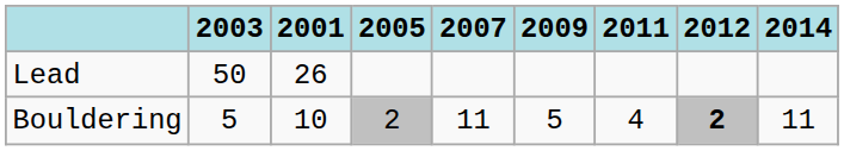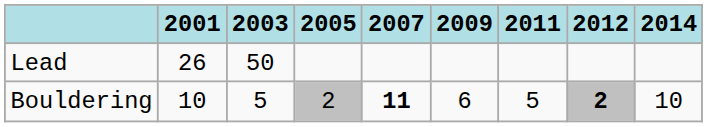 <table class="wikitable" style="text-align: center">
 <tr>
 <th style="background: #b0e0e6"></th>
+<th style="background: #b0e0e6">2001</th>
 <th style="background: #b0e0e6">2003</th>
-<th style="background: #b0e0e6">2001</th>
 <th style="background: #b0e0e6">2005</th>
 <th style="background: #b0e0e6">2007</th>
 <th style="background: #b0e0e6">2009</th>
 <th style="background: #b0e0e6">2011</th>
 <th style="background: #b0e0e6">2012</th>
 <th style="background: #b0e0e6">2014</th>
 </tr>
 <tr>
 <td align="left">Lead</td>
+<td>26</td>
 <td>50</td>
-<td>26</td>
 <td></td>
 <td></td>
 <td></td>
 <td></td>
 <td></td>
 <td></td>
 </tr>
 <tr>
 <td align="left">Bouldering</td>
+<td>10</td>
 <td>5</td>
+<td style="background: silver">2</td>
+<td><strong>11</strong></td>
+<td>6</td>
+<td>5</td>
+<td style="background: silver"><strong>2</strong></td>
 <td>10</td>
-<td style="background: silver">2</td>
-<td>11</td>
-<td>5</td>
-<td>4</td>
-<td style="background: silver"><strong>2</strong></td>
-<td>11</td>
 </tr>
 </table>
